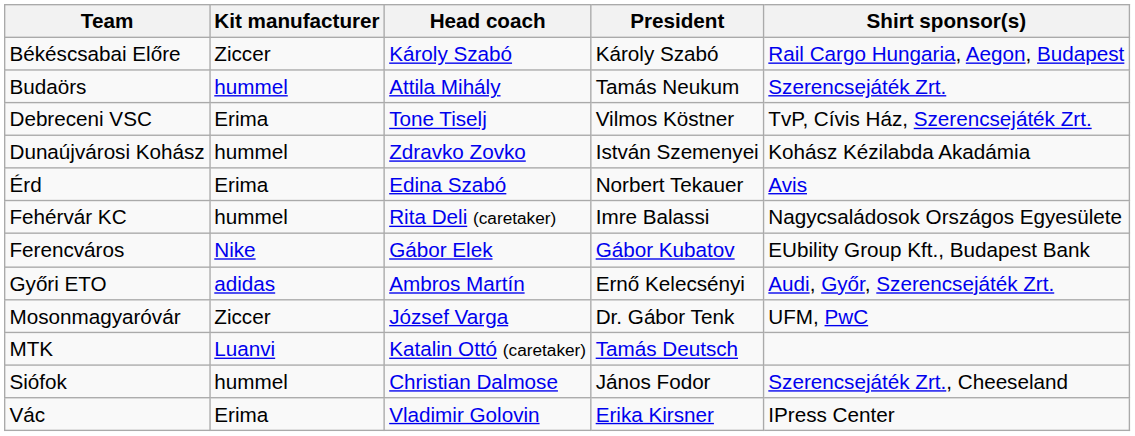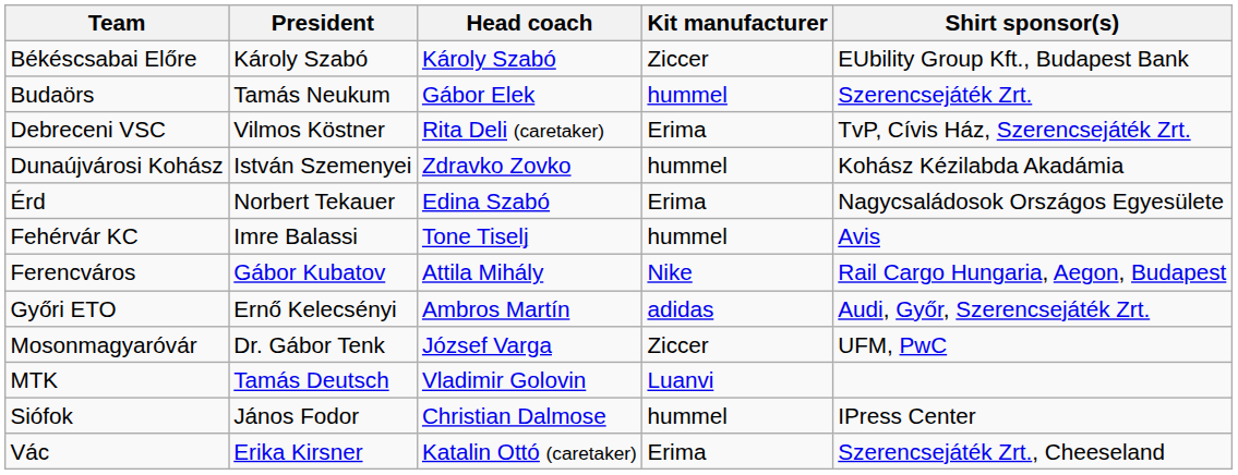 <table class="wikitable sortable" left; style="font-size:95%;">
 <tr>
 <th>Team</th>
+<th>President</th>
+<th>Head coach</th>
 <th>Kit manufacturer</th>
-<th>Head coach</th>
-<th>President</th>
 <th>Shirt sponsor(s)</th>
 </tr>
 <tr>
 <td> Békéscsabai Előre</td>
+<td>Károly Szabó</td>
+<td> <a href='#'>Károly Szabó</a></td>
 <td>Ziccer</td>
-<td> <a href='#'>Károly Szabó</a></td>
-<td>Károly Szabó</td>
-<td><a href='#'>Rail Cargo Hungaria</a>, <a href='#'>Aegon</a>, <a href='#'>Budapest</a></td>
+<td>EUbility Group Kft., Budapest Bank</td>
 </tr>
 <tr>
 <td> Budaörs</td>
+<td>Tamás Neukum</td>
+<td> <a href='#'>Gábor Elek</a></td>
 <td><a href='#'>hummel</a></td>
-<td> <a href='#'>Attila Mihály</a></td>
-<td>Tamás Neukum</td>
 <td><a href='#'>Szerencsejáték Zrt.</a></td>
 </tr>
 <tr>
 <td> Debreceni VSC</td>
+<td>Vilmos Köstner</td>
+<td> <a href='#'>Rita Deli</a> <small>(caretaker)</small></td>
 <td>Erima</td>
-<td> <a href='#'>Tone Tiselj</a></td>
-<td>Vilmos Köstner</td>
 <td>TvP, Cívis Ház, <a href='#'>Szerencsejáték Zrt.</a></td>
 </tr>
 <tr>
 <td> Dunaújvárosi Kohász</td>
+<td>István Szemenyei</td>
+<td> <a href='#'>Zdravko Zovko</a></td>
 <td>hummel</td>
-<td> <a href='#'>Zdravko Zovko</a></td>
-<td>István Szemenyei</td>
 <td>Kohász Kézilabda Akadámia</td>
 </tr>
 <tr>
 <td> Érd</td>
+<td>Norbert Tekauer</td>
+<td> <a href='#'>Edina Szabó</a></td>
 <td>Erima</td>
-<td> <a href='#'>Edina Szabó</a></td>
-<td>Norbert Tekauer</td>
+<td>Nagycsaládosok Országos Egyesülete</td>
+</tr>
+<tr>
+<td> Fehérvár KC</td>
+<td>Imre Balassi</td>
+<td> <a href='#'>Tone Tiselj</a></td>
+<td>hummel</td>
 <td><a href='#'>Avis</a></td>
 </tr>
 <tr>
-<td> Fehérvár KC</td>
-<td>hummel</td>
-<td> <a href='#'>Rita Deli</a> <small>(caretaker)</small></td>
-<td>Imre Balassi</td>
-<td>Nagycsaládosok Országos Egyesülete</td>
-</tr>
-<tr>
 <td> Ferencváros</td>
+<td><a href='#'>Gábor Kubatov</a></td>
+<td> <a href='#'>Attila Mihály</a></td>
 <td><a href='#'>Nike</a></td>
-<td> <a href='#'>Gábor Elek</a></td>
-<td><a href='#'>Gábor Kubatov</a></td>
-<td>EUbility Group Kft., Budapest Bank</td>
+<td><a href='#'>Rail Cargo Hungaria</a>, <a href='#'>Aegon</a>, <a href='#'>Budapest</a></td>
 </tr>
 <tr>
 <td> Győri ETO</td>
+<td>Ernő Kelecsényi</td>
+<td> <a href='#'>Ambros Martín</a></td>
 <td><a href='#'>adidas</a></td>
-<td> <a href='#'>Ambros Martín</a></td>
-<td>Ernő Kelecsényi</td>
 <td><a href='#'>Audi</a>, <a href='#'>Győr</a>, <a href='#'>Szerencsejáték Zrt.</a></td>
 </tr>
 <tr>
 <td> Mosonmagyaróvár</td>
+<td>Dr. Gábor Tenk</td>
+<td> <a href='#'>József Varga</a></td>
 <td>Ziccer</td>
-<td> <a href='#'>József Varga</a></td>
-<td>Dr. Gábor Tenk</td>
 <td>UFM, <a href='#'>PwC</a></td>
 </tr>
 <tr>
 <td> MTK</td>
+<td><a href='#'>Tamás Deutsch</a></td>
+<td> <a href='#'>Vladimir Golovin</a></td>
 <td><a href='#'>Luanvi</a></td>
-<td> <a href='#'>Katalin Ottó</a> <small>(caretaker)</small></td>
-<td><a href='#'>Tamás Deutsch</a></td>
 <td></td>
 </tr>
 <tr>
 <td> Siófok</td>
+<td>János Fodor</td>
+<td> <a href='#'>Christian Dalmose</a></td>
 <td>hummel</td>
-<td> <a href='#'>Christian Dalmose</a></td>
-<td>János Fodor</td>
-<td><a href='#'>Szerencsejáték Zrt.</a>, Cheeseland</td>
+<td>IPress Center</td>
 </tr>
 <tr>
 <td> Vác</td>
+<td><a href='#'>Erika Kirsner</a></td>
+<td> <a href='#'>Katalin Ottó</a> <small>(caretaker)</small></td>
 <td>Erima</td>
-<td> <a href='#'>Vladimir Golovin</a></td>
-<td><a href='#'>Erika Kirsner</a></td>
-<td>IPress Center</td>
+<td><a href='#'>Szerencsejáték Zrt.</a>, Cheeseland</td>
 </tr>
 </table>
